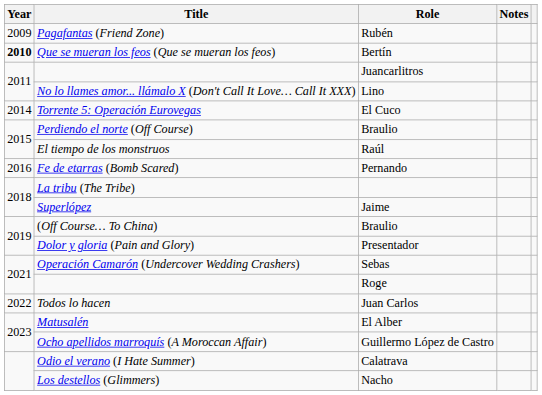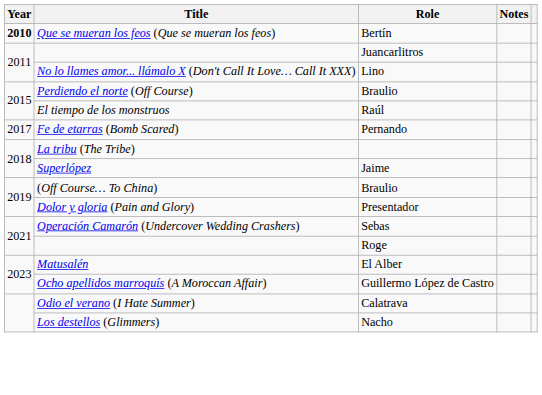 <table class="wikitable sortable">
 <tr>
 <th>Year</th>
 <th>Title</th>
 <th>Role</th>
 <th class="unsortable">Notes</th>
 <th></th>
-</tr>
-<tr>
-<td align = "center">2009</td>
-<td><em><a href='#'>Pagafantas</a></em> (<em>Friend Zone</em>)</td>
-<td>Rubén</td>
-<td></td>
-<td align = "center"></td>
 </tr>
 <tr>
 <td align = "center"><strong>2010</strong></td>
 <td><em><a href='#'>Que se mueran los feos</a></em> (<em>Que se mueran los feos</em>)</td>
 <td>Bertín</td>
 <td></td>
 <td align = "center"></td>
 </tr>
 <tr>
 <td align = "center" rowspan = "2">2011</td>
 <td><em></em></td>
 <td>Juancarlitros</td>
 <td></td>
 <td align = "center"></td>
 </tr>
 <tr>
 <td><em><a href='#'>No lo llames amor... llámalo X</a></em> (<em>Don't Call It Love… Call It XXX</em>)</td>
 <td>Lino</td>
 <td></td>
 <td align = "center"></td>
 </tr>
 <tr>
-<td align = "center">2014</td>
-<td><em><a href='#'>Torrente 5: Operación Eurovegas</a></em></td>
-<td>El Cuco</td>
-<td></td>
-<td align = "center"></td>
-</tr>
-<tr>
 <td rowspan="2" align = "center">2015</td>
 <td><em><a href='#'>Perdiendo el norte</a></em> (<em>Off Course</em>)</td>
 <td>Braulio</td>
 <td></td>
 <td align = "center"></td>
 </tr>
 <tr>
 <td><em>El tiempo de los monstruos</em></td>
 <td>Raúl</td>
 <td></td>
 <td align = "center"></td>
 </tr>
 <tr>
-<td align = "center">2016</td>
+<td align = "center">2017</td>
 <td><em><a href='#'>Fe de etarras</a></em> (<em>Bomb Scared</em>)</td>
 <td>Pernando</td>
 <td></td>
 <td align = "center"></td>
 </tr>
 <tr>
 <td rowspan="2" align = "center">2018</td>
 <td><em><a href='#'>La tribu</a></em> (<em>The Tribe</em>)</td>
 <td></td>
 <td></td>
 <td align = "center"></td>
 </tr>
 <tr>
 <td><em><a href='#'>Superlópez</a></em></td>
 <td>Jaime</td>
 <td></td>
 <td align = "center"></td>
 </tr>
 <tr>
 <td rowspan="2" align = "center">2019</td>
 <td><em></em> (<em>Off Course… To China</em>)</td>
 <td>Braulio</td>
 <td></td>
 <td align = "center"></td>
 </tr>
 <tr>
 <td><em><a href='#'>Dolor y gloria</a></em> (<em>Pain and Glory</em>)</td>
 <td>Presentador</td>
 <td></td>
 <td align = "center"></td>
 </tr>
 <tr>
 <td align = "center" rowspan="2">2021</td>
 <td><em><a href='#'>Operación Camarón</a></em> (<em>Undercover Wedding Crashers</em>)</td>
 <td>Sebas</td>
 <td></td>
 <td align = "center"></td>
 </tr>
 <tr>
 <td><em></em></td>
 <td>Roge</td>
 <td></td>
 <td align = "center"></td>
 </tr>
 <tr>
-<td align = "center">2022</td>
-<td><em>Todos lo hacen</em></td>
-<td>Juan Carlos</td>
-<td></td>
-<td align = "center"></td>
-</tr>
-<tr>
 <td rowspan = "2" align = "center">2023</td>
 <td><em><a href='#'>Matusalén</a></em></td>
 <td>El Alber</td>
 <td></td>
 <td align = "center"></td>
 </tr>
 <tr>
 <td><em><a href='#'>Ocho apellidos marroquís</a></em> (<em>A Moroccan Affair</em>)</td>
 <td>Guillermo López de Castro</td>
 <td></td>
 <td align = "center"></td>
 </tr>
 <tr>
 <td rowspan = "2"></td>
 <td><em><a href='#'>Odio el verano</a></em> (<em>I Hate Summer</em>)</td>
 <td>Calatrava</td>
 <td></td>
 <td></td>
 </tr>
 <tr>
 <td><em><a href='#'>Los destellos</a></em> (<em>Glimmers</em>)</td>
 <td>Nacho</td>
 <td></td>
 <td></td>
 </tr>
 </table>
